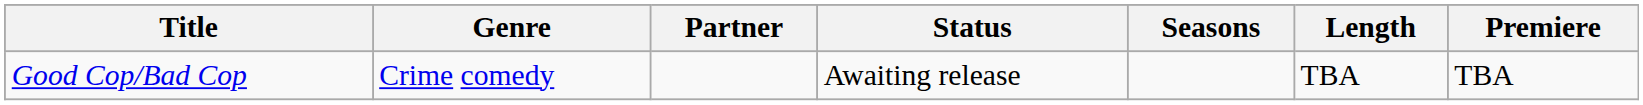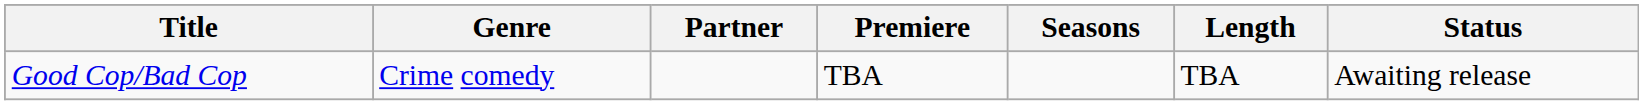 <table class="wikitable sortable" style="width:100%;">
 <tr>
 <th>Title</th>
 <th>Genre</th>
 <th>Partner</th>
-<th>Status</th>
+<th>Premiere</th>
 <th>Seasons</th>
 <th>Length</th>
-<th>Premiere</th>
+<th>Status</th>
 </tr>
 <tr>
 <td><em><a href='#'>Good Cop/Bad Cop</a></em></td>
 <td><a href='#'>Crime</a> <a href='#'>comedy</a></td>
 <td></td>
-<td>Awaiting release</td>
+<td>TBA</td>
 <td></td>
 <td>TBA</td>
-<td>TBA</td>
+<td>Awaiting release</td>
 </tr>
 </table>
